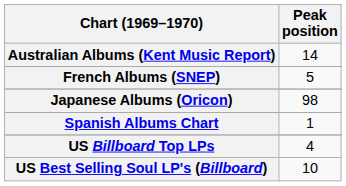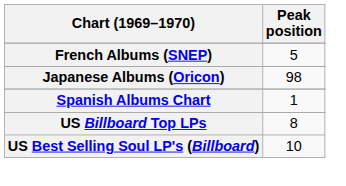 <table class="wikitable sortable plainrowheaders">
 <tr>
 <th>Chart (1969–1970)</th>
 <th>Peak<br>position</th>
-</tr>
-<tr>
-<th scope="row">Australian Albums (<a href='#'>Kent Music Report</a>)</th>
-<td align="center">14</td>
 </tr>
 <tr>
 </tr>
 <tr>
 </tr>
 <tr>
 <th scope="row">French Albums (<a href='#'>SNEP</a>)</th>
 <td align="center">5</td>
 </tr>
 <tr>
 </tr>
 <tr>
 <th scope="row">Japanese Albums (<a href='#'>Oricon</a>)</th>
 <td align="center">98</td>
 </tr>
 <tr>
 </tr>
 <tr>
 <th scope="row"><a href='#'>Spanish Albums Chart</a></th>
 <td style="text-align:center;">1</td>
 </tr>
 <tr>
 </tr>
 <tr>
 <th scope="row">US <a href='#'><em>Billboard</em> Top LPs</a></th>
-<td style="text-align:center;">4</td>
+<td style="text-align:center;">8</td>
 </tr>
 <tr>
 <th scope="row">US <a href='#'>Best Selling Soul LP's</a> (<em><a href='#'>Billboard</a></em>)</th>
 <td style="text-align:center;">10</td>
 </tr>
 </table>
